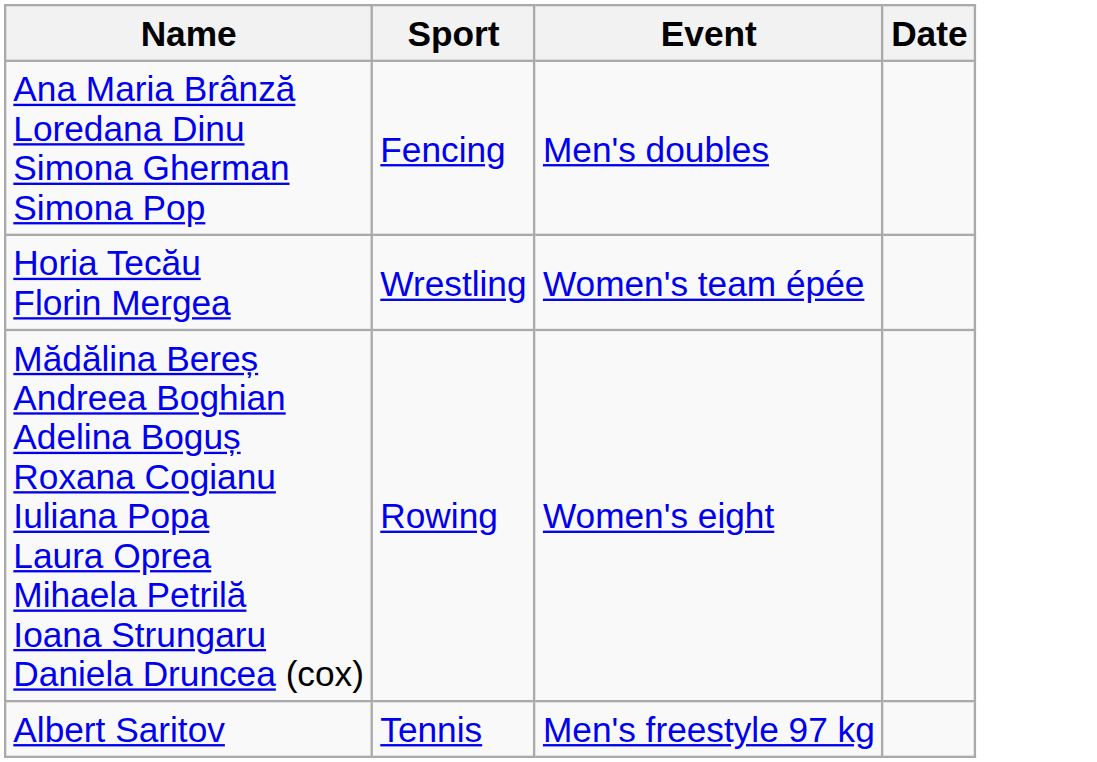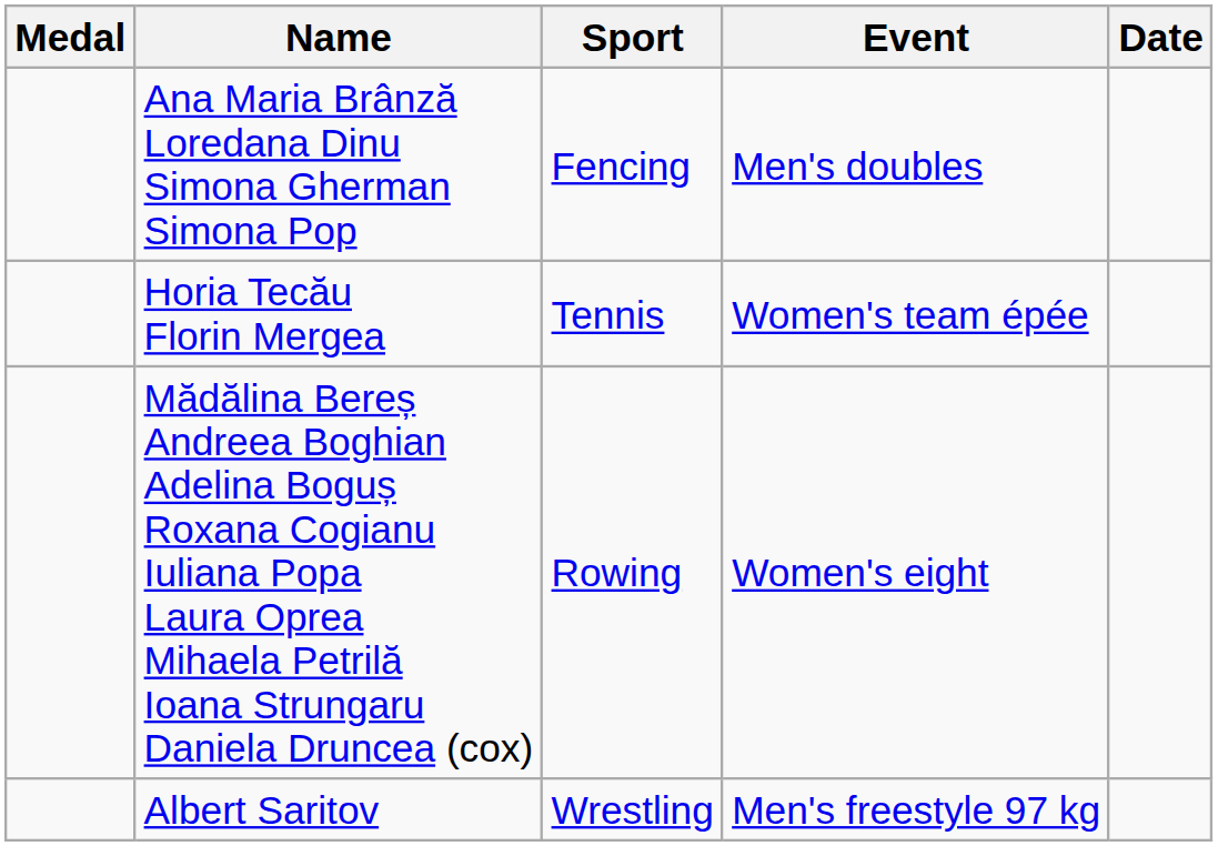 <table class="wikitable sortable"  style="font-size:95%">
 <tr>
+<th>Medal</th>
 <th>Name</th>
 <th>Sport</th>
 <th>Event</th>
 <th>Date</th>
 </tr>
 <tr>
+<td></td>
 <td><a href='#'>Ana Maria Brânză</a><br><a href='#'>Loredana Dinu</a><br><a href='#'>Simona Gherman</a><br><a href='#'>Simona Pop</a></td>
 <td><a href='#'>Fencing</a></td>
 <td><a href='#'>Men's doubles</a></td>
 <td></td>
 </tr>
 <tr>
+<td></td>
 <td><a href='#'>Horia Tecău</a><br><a href='#'>Florin Mergea</a></td>
-<td><a href='#'>Wrestling</a></td>
+<td><a href='#'>Tennis</a></td>
 <td><a href='#'>Women's team épée</a></td>
 <td></td>
 </tr>
 <tr>
+<td></td>
 <td><a href='#'>Mădălina Bereș</a><br><a href='#'>Andreea Boghian</a><br><a href='#'>Adelina Boguș</a><br><a href='#'>Roxana Cogianu</a><br><a href='#'>Iuliana Popa</a><br><a href='#'>Laura Oprea</a><br><a href='#'>Mihaela Petrilă</a><br><a href='#'>Ioana Strungaru</a><br><a href='#'>Daniela Druncea</a> (cox)</td>
 <td><a href='#'> Rowing</a></td>
 <td><a href='#'>Women's eight</a></td>
 <td></td>
 </tr>
 <tr>
+<td></td>
 <td><a href='#'>Albert Saritov</a></td>
-<td><a href='#'>Tennis</a></td>
+<td><a href='#'>Wrestling</a></td>
 <td><a href='#'>Men's freestyle 97 kg</a></td>
 <td></td>
 </tr>
 </table>
